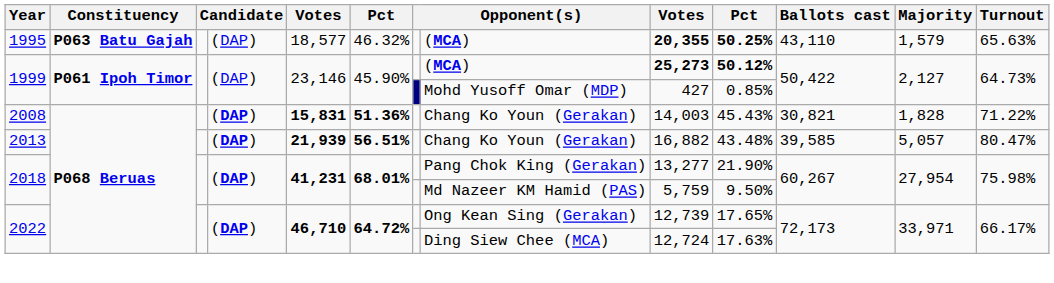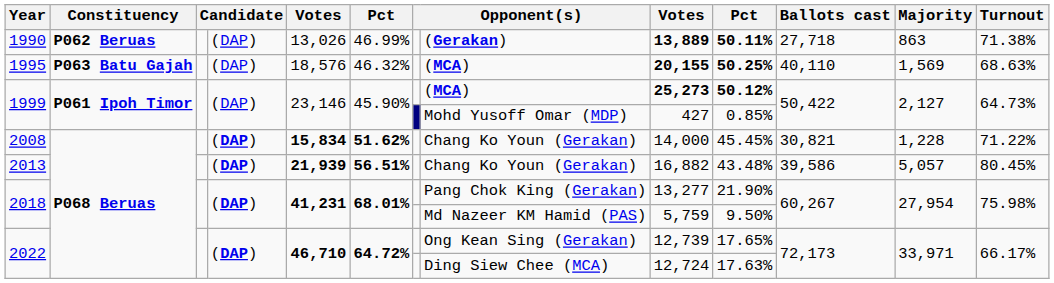 <table class="wikitable" style="margin:0.5em ; font-size:95%">
 <tr>
 <th>Year</th>
 <th>Constituency</th>
 <th colspan=2>Candidate</th>
 <th>Votes</th>
 <th>Pct</th>
 <th colspan=2>Opponent(s)</th>
 <th>Votes</th>
 <th>Pct</th>
 <th>Ballots cast</th>
 <th>Majority</th>
 <th>Turnout</th>
 </tr>
 <tr>
+<td><a href='#'>1990</a></td>
+<td><strong>P062 <a href='#'>Beruas</a></strong></td>
+<td></td>
+<td> (<a href='#'>DAP</a>)</td>
+<td align="right">13,026</td>
+<td>46.99%</td>
+<td></td>
+<td> (<a href='#'><strong>Gerakan</strong></a>)</td>
+<td align="right"><strong>13,889</strong></td>
+<td><strong>50.11%</strong></td>
+<td>27,718</td>
+<td>863</td>
+<td>71.38%</td>
+</tr>
+<tr>
 <td><a href='#'>1995</a></td>
 <td><strong>P063 <a href='#'>Batu Gajah</a></strong></td>
 <td></td>
 <td> (<a href='#'>DAP</a>)</td>
-<td align="right">18,577</td>
+<td align="right">18,576</td>
 <td>46.32%</td>
 <td></td>
 <td> (<a href='#'><strong>MCA</strong></a>)</td>
-<td align="right"><strong>20,355</strong></td>
+<td align="right"><strong>20,155</strong></td>
 <td><strong>50.25%</strong></td>
-<td>43,110</td>
-<td>1,579</td>
-<td>65.63%</td>
+<td>40,110</td>
+<td>1,569</td>
+<td>68.63%</td>
 </tr>
 <tr>
 <td rowspan=2><a href='#'>1999</a></td>
 <td rowspan=2><strong>P061 <a href='#'>Ipoh Timor</a></strong></td>
 <td rowspan="2" ></td>
 <td rowspan="2"> (<a href='#'>DAP</a>)</td>
 <td rowspan="2" align="right">23,146</td>
 <td rowspan="2">45.90%</td>
 <td></td>
 <td> (<a href='#'><strong>MCA</strong></a>)</td>
 <td align="right"><strong>25,273</strong></td>
 <td><strong>50.12%</strong></td>
 <td rowspan="2">50,422</td>
 <td rowspan="2">2,127</td>
 <td rowspan="2">64.73%</td>
 </tr>
 <tr>
 <td style="background-color: #000080;"></td>
 <td>Mohd Yusoff Omar (<a href='#'>MDP</a>)</td>
 <td align="right">427</td>
 <td align="right">0.85%</td>
 </tr>
 <tr>
 <td><a href='#'>2008</a></td>
 <td rowspan="6"><strong>P068 <a href='#'>Beruas</a></strong></td>
 <td></td>
 <td> (<a href='#'><strong>DAP</strong></a>)</td>
-<td align="right"><strong>15,831</strong></td>
-<td><strong>51.36%</strong></td>
+<td align="right"><strong>15,834</strong></td>
+<td><strong>51.62%</strong></td>
 <td></td>
 <td>Chang Ko Youn (<a href='#'>Gerakan</a>)</td>
-<td align="right">14,003</td>
-<td>45.43%</td>
+<td align="right">14,000</td>
+<td>45.45%</td>
 <td>30,821</td>
-<td>1,828</td>
+<td>1,228</td>
 <td>71.22%</td>
 </tr>
 <tr>
 <td><a href='#'>2013</a></td>
 <td></td>
 <td> (<a href='#'><strong>DAP</strong></a>)</td>
 <td align="right"><strong>21,939</strong></td>
 <td><strong>56.51%</strong></td>
 <td></td>
 <td>Chang Ko Youn (<a href='#'>Gerakan</a>)</td>
 <td align="right">16,882</td>
 <td>43.48%</td>
-<td>39,585</td>
+<td>39,586</td>
 <td>5,057</td>
-<td>80.47%</td>
+<td>80.45%</td>
 </tr>
 <tr>
 <td rowspan="2"><a href='#'>2018</a></td>
 <td rowspan="2" ></td>
 <td rowspan="2"> (<a href='#'><strong>DAP</strong></a>)</td>
 <td rowspan="2" align="right"><strong>41,231</strong></td>
 <td rowspan="2"><strong>68.01%</strong></td>
 <td></td>
 <td>Pang Chok King (<a href='#'>Gerakan</a>)</td>
 <td align="right">13,277</td>
 <td>21.90%</td>
 <td rowspan="2">60,267</td>
 <td rowspan="2">27,954</td>
 <td rowspan="2">75.98%</td>
 </tr>
 <tr>
 <td></td>
 <td>Md Nazeer KM Hamid (<a href='#'>PAS</a>)</td>
 <td align="right">5,759</td>
 <td align="right">9.50%</td>
 </tr>
 <tr>
 <td rowspan="2"><a href='#'>2022</a></td>
 <td rowspan="2" ></td>
 <td rowspan="2"> (<a href='#'><strong>DAP</strong></a>)</td>
 <td rowspan="2" align="right"><strong>46,710</strong></td>
 <td rowspan="2"><strong>64.72%</strong></td>
 <td bgcolor=></td>
 <td>Ong Kean Sing (<a href='#'>Gerakan</a>)</td>
 <td align="right">12,739</td>
 <td>17.65%</td>
 <td rowspan="2">72,173</td>
 <td rowspan="2">33,971</td>
 <td rowspan="2">66.17%</td>
 </tr>
 <tr>
 <td></td>
 <td>Ding Siew Chee (<a href='#'>MCA</a>)</td>
 <td align="right">12,724</td>
 <td>17.63%</td>
 </tr>
 </table>
